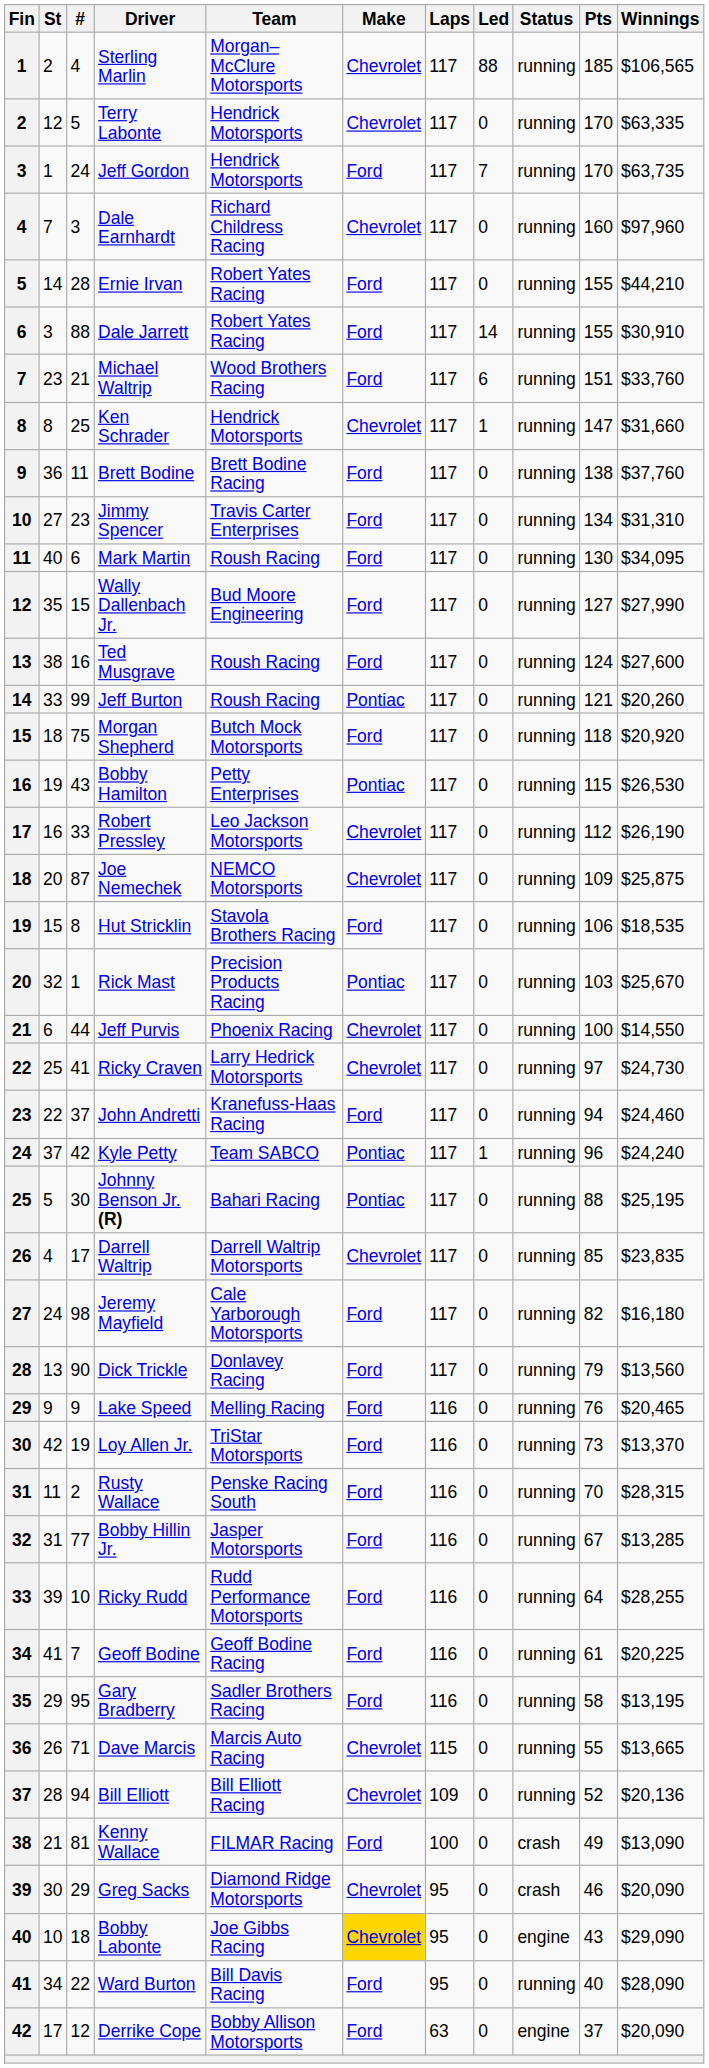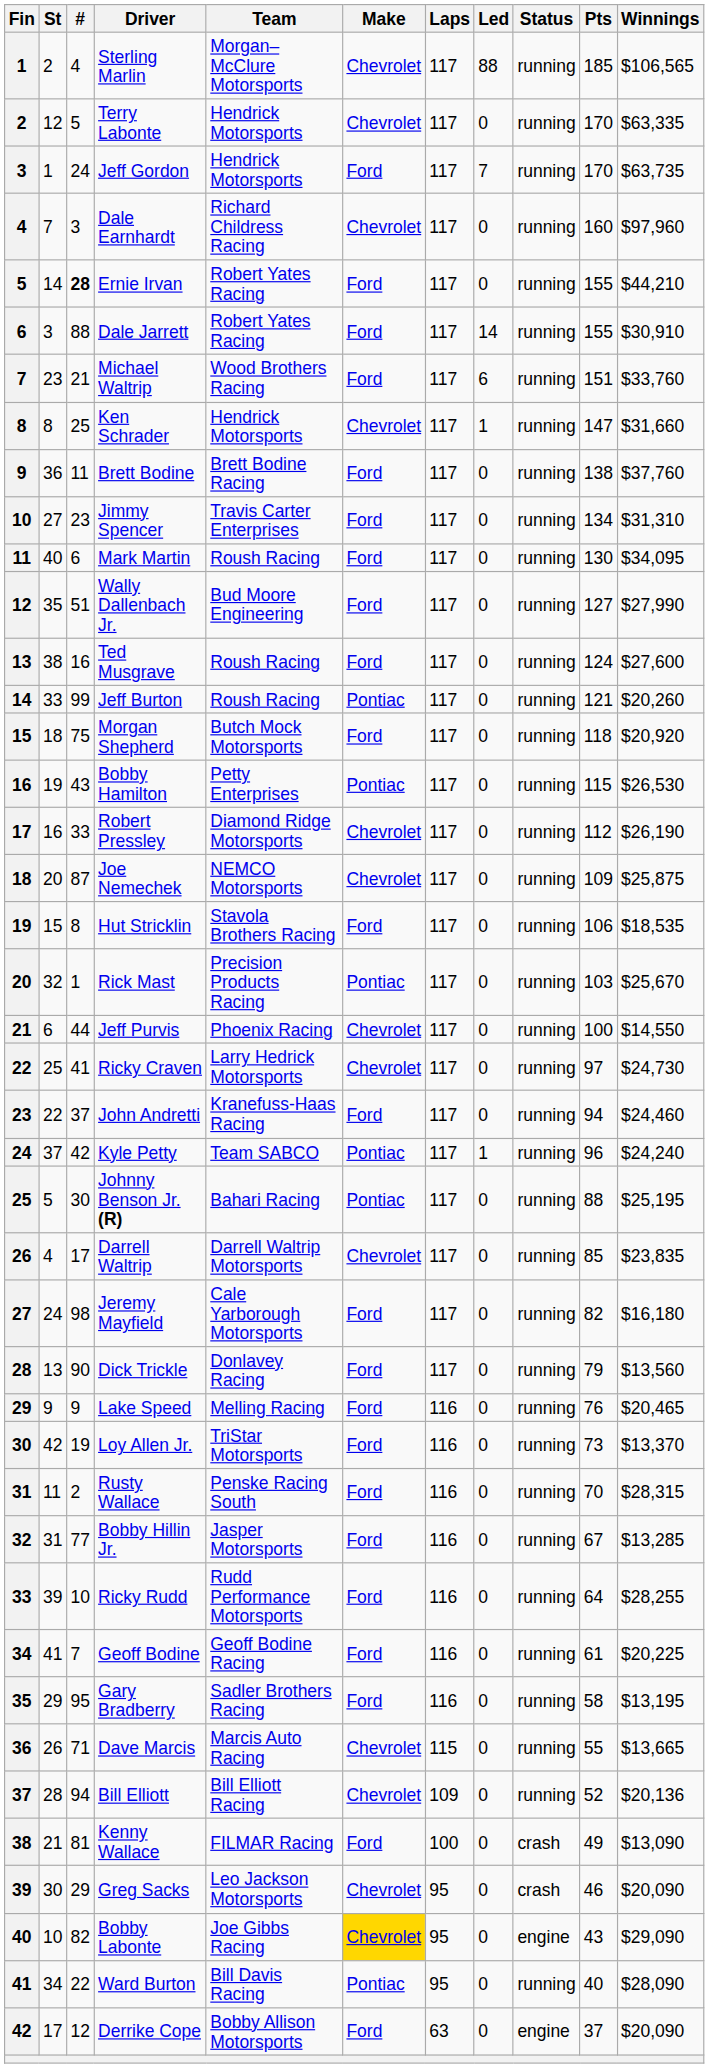 <table class="wikitable" style="font-size:95%">
 <tr>
 <th>Fin</th>
 <th>St</th>
 <th>#</th>
 <th>Driver</th>
 <th>Team</th>
 <th>Make</th>
 <th>Laps</th>
 <th>Led</th>
 <th>Status</th>
 <th>Pts</th>
 <th>Winnings</th>
 </tr>
 <tr>
 <th>1</th>
 <td>2</td>
 <td>4</td>
 <td><a href='#'>Sterling Marlin</a></td>
 <td><a href='#'>Morgan–McClure Motorsports</a></td>
 <td><a href='#'>Chevrolet</a></td>
 <td>117</td>
 <td>88</td>
 <td>running</td>
 <td>185</td>
 <td>$106,565</td>
 </tr>
 <tr>
 <th>2</th>
 <td>12</td>
 <td>5</td>
 <td><a href='#'>Terry Labonte</a></td>
 <td><a href='#'>Hendrick Motorsports</a></td>
 <td><a href='#'>Chevrolet</a></td>
 <td>117</td>
 <td>0</td>
 <td>running</td>
 <td>170</td>
 <td>$63,335</td>
 </tr>
 <tr>
 <th>3</th>
 <td>1</td>
 <td>24</td>
 <td><a href='#'>Jeff Gordon</a></td>
 <td><a href='#'>Hendrick Motorsports</a></td>
 <td><a href='#'>Ford</a></td>
 <td>117</td>
 <td>7</td>
 <td>running</td>
 <td>170</td>
 <td>$63,735</td>
 </tr>
 <tr>
 <th>4</th>
 <td>7</td>
 <td>3</td>
 <td><a href='#'>Dale Earnhardt</a></td>
 <td><a href='#'>Richard Childress Racing</a></td>
 <td><a href='#'>Chevrolet</a></td>
 <td>117</td>
 <td>0</td>
 <td>running</td>
 <td>160</td>
 <td>$97,960</td>
 </tr>
 <tr>
 <th>5</th>
 <td>14</td>
-<td>28</td>
+<td><strong>28</strong></td>
 <td><a href='#'>Ernie Irvan</a></td>
 <td><a href='#'>Robert Yates Racing</a></td>
 <td><a href='#'>Ford</a></td>
 <td>117</td>
 <td>0</td>
 <td>running</td>
 <td>155</td>
 <td>$44,210</td>
 </tr>
 <tr>
 <th>6</th>
 <td>3</td>
 <td>88</td>
 <td><a href='#'>Dale Jarrett</a></td>
 <td><a href='#'>Robert Yates Racing</a></td>
 <td><a href='#'>Ford</a></td>
 <td>117</td>
 <td>14</td>
 <td>running</td>
 <td>155</td>
 <td>$30,910</td>
 </tr>
 <tr>
 <th>7</th>
 <td>23</td>
 <td>21</td>
 <td><a href='#'>Michael Waltrip</a></td>
 <td><a href='#'>Wood Brothers Racing</a></td>
 <td><a href='#'>Ford</a></td>
 <td>117</td>
 <td>6</td>
 <td>running</td>
 <td>151</td>
 <td>$33,760</td>
 </tr>
 <tr>
 <th>8</th>
 <td>8</td>
 <td>25</td>
 <td><a href='#'>Ken Schrader</a></td>
 <td><a href='#'>Hendrick Motorsports</a></td>
 <td><a href='#'>Chevrolet</a></td>
 <td>117</td>
 <td>1</td>
 <td>running</td>
 <td>147</td>
 <td>$31,660</td>
 </tr>
 <tr>
 <th>9</th>
 <td>36</td>
 <td>11</td>
 <td><a href='#'>Brett Bodine</a></td>
 <td><a href='#'>Brett Bodine Racing</a></td>
 <td><a href='#'>Ford</a></td>
 <td>117</td>
 <td>0</td>
 <td>running</td>
 <td>138</td>
 <td>$37,760</td>
 </tr>
 <tr>
 <th>10</th>
 <td>27</td>
 <td>23</td>
 <td><a href='#'>Jimmy Spencer</a></td>
 <td><a href='#'>Travis Carter Enterprises</a></td>
 <td><a href='#'>Ford</a></td>
 <td>117</td>
 <td>0</td>
 <td>running</td>
 <td>134</td>
 <td>$31,310</td>
 </tr>
 <tr>
 <th>11</th>
 <td>40</td>
 <td>6</td>
 <td><a href='#'>Mark Martin</a></td>
 <td><a href='#'>Roush Racing</a></td>
 <td><a href='#'>Ford</a></td>
 <td>117</td>
 <td>0</td>
 <td>running</td>
 <td>130</td>
 <td>$34,095</td>
 </tr>
 <tr>
 <th>12</th>
 <td>35</td>
-<td>15</td>
+<td>51</td>
 <td><a href='#'>Wally Dallenbach Jr.</a></td>
 <td><a href='#'>Bud Moore Engineering</a></td>
 <td><a href='#'>Ford</a></td>
 <td>117</td>
 <td>0</td>
 <td>running</td>
 <td>127</td>
 <td>$27,990</td>
 </tr>
 <tr>
 <th>13</th>
 <td>38</td>
 <td>16</td>
 <td><a href='#'>Ted Musgrave</a></td>
 <td><a href='#'>Roush Racing</a></td>
 <td><a href='#'>Ford</a></td>
 <td>117</td>
 <td>0</td>
 <td>running</td>
 <td>124</td>
 <td>$27,600</td>
 </tr>
 <tr>
 <th>14</th>
 <td>33</td>
 <td>99</td>
 <td><a href='#'>Jeff Burton</a></td>
 <td><a href='#'>Roush Racing</a></td>
 <td><a href='#'>Pontiac</a></td>
 <td>117</td>
 <td>0</td>
 <td>running</td>
 <td>121</td>
 <td>$20,260</td>
 </tr>
 <tr>
 <th>15</th>
 <td>18</td>
 <td>75</td>
 <td><a href='#'>Morgan Shepherd</a></td>
 <td><a href='#'>Butch Mock Motorsports</a></td>
 <td><a href='#'>Ford</a></td>
 <td>117</td>
 <td>0</td>
 <td>running</td>
 <td>118</td>
 <td>$20,920</td>
 </tr>
 <tr>
 <th>16</th>
 <td>19</td>
 <td>43</td>
 <td><a href='#'>Bobby Hamilton</a></td>
 <td><a href='#'>Petty Enterprises</a></td>
 <td><a href='#'>Pontiac</a></td>
 <td>117</td>
 <td>0</td>
 <td>running</td>
 <td>115</td>
 <td>$26,530</td>
 </tr>
 <tr>
 <th>17</th>
 <td>16</td>
 <td>33</td>
 <td><a href='#'>Robert Pressley</a></td>
-<td><a href='#'>Leo Jackson Motorsports</a></td>
+<td><a href='#'>Diamond Ridge Motorsports</a></td>
 <td><a href='#'>Chevrolet</a></td>
 <td>117</td>
 <td>0</td>
 <td>running</td>
 <td>112</td>
 <td>$26,190</td>
 </tr>
 <tr>
 <th>18</th>
 <td>20</td>
 <td>87</td>
 <td><a href='#'>Joe Nemechek</a></td>
 <td><a href='#'>NEMCO Motorsports</a></td>
 <td><a href='#'>Chevrolet</a></td>
 <td>117</td>
 <td>0</td>
 <td>running</td>
 <td>109</td>
 <td>$25,875</td>
 </tr>
 <tr>
 <th>19</th>
 <td>15</td>
 <td>8</td>
 <td><a href='#'>Hut Stricklin</a></td>
 <td><a href='#'>Stavola Brothers Racing</a></td>
 <td><a href='#'>Ford</a></td>
 <td>117</td>
 <td>0</td>
 <td>running</td>
 <td>106</td>
 <td>$18,535</td>
 </tr>
 <tr>
 <th>20</th>
 <td>32</td>
 <td>1</td>
 <td><a href='#'>Rick Mast</a></td>
 <td><a href='#'>Precision Products Racing</a></td>
 <td><a href='#'>Pontiac</a></td>
 <td>117</td>
 <td>0</td>
 <td>running</td>
 <td>103</td>
 <td>$25,670</td>
 </tr>
 <tr>
 <th>21</th>
 <td>6</td>
 <td>44</td>
 <td><a href='#'>Jeff Purvis</a></td>
 <td><a href='#'>Phoenix Racing</a></td>
 <td><a href='#'>Chevrolet</a></td>
 <td>117</td>
 <td>0</td>
 <td>running</td>
 <td>100</td>
 <td>$14,550</td>
 </tr>
 <tr>
 <th>22</th>
 <td>25</td>
 <td>41</td>
 <td><a href='#'>Ricky Craven</a></td>
 <td><a href='#'>Larry Hedrick Motorsports</a></td>
 <td><a href='#'>Chevrolet</a></td>
 <td>117</td>
 <td>0</td>
 <td>running</td>
 <td>97</td>
 <td>$24,730</td>
 </tr>
 <tr>
 <th>23</th>
 <td>22</td>
 <td>37</td>
 <td><a href='#'>John Andretti</a></td>
 <td><a href='#'>Kranefuss-Haas Racing</a></td>
 <td><a href='#'>Ford</a></td>
 <td>117</td>
 <td>0</td>
 <td>running</td>
 <td>94</td>
 <td>$24,460</td>
 </tr>
 <tr>
 <th>24</th>
 <td>37</td>
 <td>42</td>
 <td><a href='#'>Kyle Petty</a></td>
 <td><a href='#'>Team SABCO</a></td>
 <td><a href='#'>Pontiac</a></td>
 <td>117</td>
 <td>1</td>
 <td>running</td>
 <td>96</td>
 <td>$24,240</td>
 </tr>
 <tr>
 <th>25</th>
 <td>5</td>
 <td>30</td>
 <td><a href='#'>Johnny Benson Jr.</a> <strong>(R)</strong></td>
 <td><a href='#'>Bahari Racing</a></td>
 <td><a href='#'>Pontiac</a></td>
 <td>117</td>
 <td>0</td>
 <td>running</td>
 <td>88</td>
 <td>$25,195</td>
 </tr>
 <tr>
 <th>26</th>
 <td>4</td>
 <td>17</td>
 <td><a href='#'>Darrell Waltrip</a></td>
 <td><a href='#'>Darrell Waltrip Motorsports</a></td>
 <td><a href='#'>Chevrolet</a></td>
 <td>117</td>
 <td>0</td>
 <td>running</td>
 <td>85</td>
 <td>$23,835</td>
 </tr>
 <tr>
 <th>27</th>
 <td>24</td>
 <td>98</td>
 <td><a href='#'>Jeremy Mayfield</a></td>
 <td><a href='#'>Cale Yarborough Motorsports</a></td>
 <td><a href='#'>Ford</a></td>
 <td>117</td>
 <td>0</td>
 <td>running</td>
 <td>82</td>
 <td>$16,180</td>
 </tr>
 <tr>
 <th>28</th>
 <td>13</td>
 <td>90</td>
 <td><a href='#'>Dick Trickle</a></td>
 <td><a href='#'>Donlavey Racing</a></td>
 <td><a href='#'>Ford</a></td>
 <td>117</td>
 <td>0</td>
 <td>running</td>
 <td>79</td>
 <td>$13,560</td>
 </tr>
 <tr>
 <th>29</th>
 <td>9</td>
 <td>9</td>
 <td><a href='#'>Lake Speed</a></td>
 <td><a href='#'>Melling Racing</a></td>
 <td><a href='#'>Ford</a></td>
 <td>116</td>
 <td>0</td>
 <td>running</td>
 <td>76</td>
 <td>$20,465</td>
 </tr>
 <tr>
 <th>30</th>
 <td>42</td>
 <td>19</td>
 <td><a href='#'>Loy Allen Jr.</a></td>
 <td><a href='#'>TriStar Motorsports</a></td>
 <td><a href='#'>Ford</a></td>
 <td>116</td>
 <td>0</td>
 <td>running</td>
 <td>73</td>
 <td>$13,370</td>
 </tr>
 <tr>
 <th>31</th>
 <td>11</td>
 <td>2</td>
 <td><a href='#'>Rusty Wallace</a></td>
 <td><a href='#'>Penske Racing South</a></td>
 <td><a href='#'>Ford</a></td>
 <td>116</td>
 <td>0</td>
 <td>running</td>
 <td>70</td>
 <td>$28,315</td>
 </tr>
 <tr>
 <th>32</th>
 <td>31</td>
 <td>77</td>
 <td><a href='#'>Bobby Hillin Jr.</a></td>
 <td><a href='#'>Jasper Motorsports</a></td>
 <td><a href='#'>Ford</a></td>
 <td>116</td>
 <td>0</td>
 <td>running</td>
 <td>67</td>
 <td>$13,285</td>
 </tr>
 <tr>
 <th>33</th>
 <td>39</td>
 <td>10</td>
 <td><a href='#'>Ricky Rudd</a></td>
 <td><a href='#'>Rudd Performance Motorsports</a></td>
 <td><a href='#'>Ford</a></td>
 <td>116</td>
 <td>0</td>
 <td>running</td>
 <td>64</td>
 <td>$28,255</td>
 </tr>
 <tr>
 <th>34</th>
 <td>41</td>
 <td>7</td>
 <td><a href='#'>Geoff Bodine</a></td>
 <td><a href='#'>Geoff Bodine Racing</a></td>
 <td><a href='#'>Ford</a></td>
 <td>116</td>
 <td>0</td>
 <td>running</td>
 <td>61</td>
 <td>$20,225</td>
 </tr>
 <tr>
 <th>35</th>
 <td>29</td>
 <td>95</td>
 <td><a href='#'>Gary Bradberry</a></td>
 <td><a href='#'>Sadler Brothers Racing</a></td>
 <td><a href='#'>Ford</a></td>
 <td>116</td>
 <td>0</td>
 <td>running</td>
 <td>58</td>
 <td>$13,195</td>
 </tr>
 <tr>
 <th>36</th>
 <td>26</td>
 <td>71</td>
 <td><a href='#'>Dave Marcis</a></td>
 <td><a href='#'>Marcis Auto Racing</a></td>
 <td><a href='#'>Chevrolet</a></td>
 <td>115</td>
 <td>0</td>
 <td>running</td>
 <td>55</td>
 <td>$13,665</td>
 </tr>
 <tr>
 <th>37</th>
 <td>28</td>
 <td>94</td>
 <td><a href='#'>Bill Elliott</a></td>
 <td><a href='#'>Bill Elliott Racing</a></td>
 <td><a href='#'>Chevrolet</a></td>
 <td>109</td>
 <td>0</td>
 <td>running</td>
 <td>52</td>
 <td>$20,136</td>
 </tr>
 <tr>
 <th>38</th>
 <td>21</td>
 <td>81</td>
 <td><a href='#'>Kenny Wallace</a></td>
 <td><a href='#'>FILMAR Racing</a></td>
 <td><a href='#'>Ford</a></td>
 <td>100</td>
 <td>0</td>
 <td>crash</td>
 <td>49</td>
 <td>$13,090</td>
 </tr>
 <tr>
 <th>39</th>
 <td>30</td>
 <td>29</td>
 <td><a href='#'>Greg Sacks</a></td>
-<td><a href='#'>Diamond Ridge Motorsports</a></td>
+<td><a href='#'>Leo Jackson Motorsports</a></td>
 <td><a href='#'>Chevrolet</a></td>
 <td>95</td>
 <td>0</td>
 <td>crash</td>
 <td>46</td>
 <td>$20,090</td>
 </tr>
 <tr>
 <th>40</th>
 <td>10</td>
-<td>18</td>
+<td>82</td>
 <td><a href='#'>Bobby Labonte</a></td>
 <td><a href='#'>Joe Gibbs Racing</a></td>
 <td style="background: gold;"><a href='#'>Chevrolet</a></td>
 <td>95</td>
 <td>0</td>
 <td>engine</td>
 <td>43</td>
 <td>$29,090</td>
 </tr>
 <tr>
 <th>41</th>
 <td>34</td>
 <td>22</td>
 <td><a href='#'>Ward Burton</a></td>
 <td><a href='#'>Bill Davis Racing</a></td>
-<td><a href='#'>Ford</a></td>
+<td><a href='#'>Pontiac</a></td>
 <td>95</td>
 <td>0</td>
 <td>running</td>
 <td>40</td>
 <td>$28,090</td>
 </tr>
 <tr>
 <th>42</th>
 <td>17</td>
 <td>12</td>
 <td><a href='#'>Derrike Cope</a></td>
 <td><a href='#'>Bobby Allison Motorsports</a></td>
 <td><a href='#'>Ford</a></td>
 <td>63</td>
 <td>0</td>
 <td>engine</td>
 <td>37</td>
 <td>$20,090</td>
 </tr>
 <tr>
 <th colspan="11"></th>
 </tr>
 </table>
